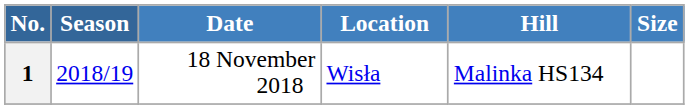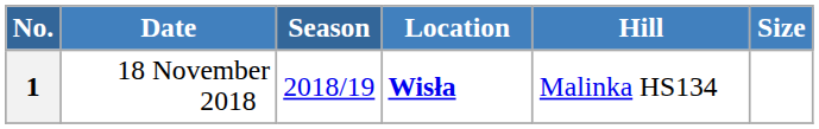 <table class="wikitable sortable" style="font-size:86%; line-height:15px; text-align:left; border:grey solid 1px; border-collapse:collapse; background:#ffffff;">
 <tr style="background:#efefef;">
 <th style="background-color:#369; color:white; width:10px;">No.</th>
+<th style="background-color:#4180be; color:white; width:100px;">Date</th>
 <th style="background-color:#369; color:white;  width:30px;">Season</th>
-<th style="background-color:#4180be; color:white; width:100px;">Date</th>
 <th style="background-color:#4180be; color:white; width:68px;">Location</th>
 <th style="background-color:#4180be; color:white; width:100px;">Hill</th>
 <th style="background-color:#4180be; color:white; width:25px;">Size</th>
 </tr>
 <tr>
 <th scope="row" style="text-align:center;">1</th>
+<td align=right>18 November 2018  </td>
 <td style="text-align:center;" rowspan="1"><a href='#'>2018/19</a></td>
-<td align=right>18 November 2018  </td>
-<td> <a href='#'>Wisła</a></td>
+<td><strong> <a href='#'>Wisła</a></strong></td>
 <td><a href='#'>Malinka</a> HS134</td>
 <td align=center></td>
 </tr>
 </table>
